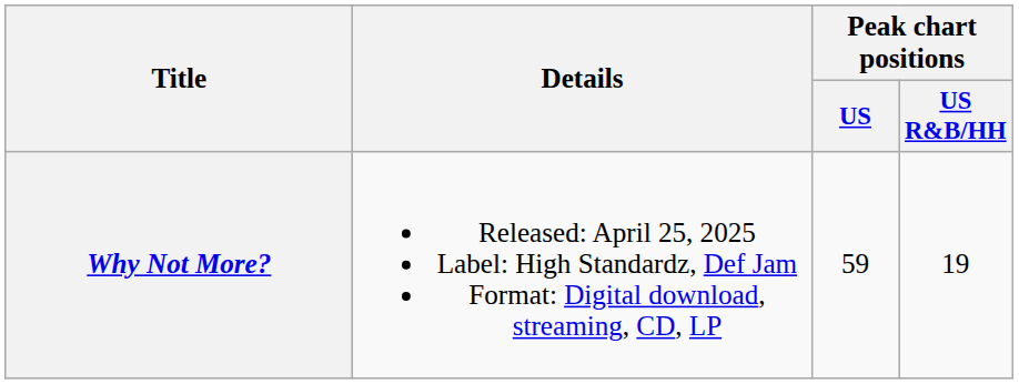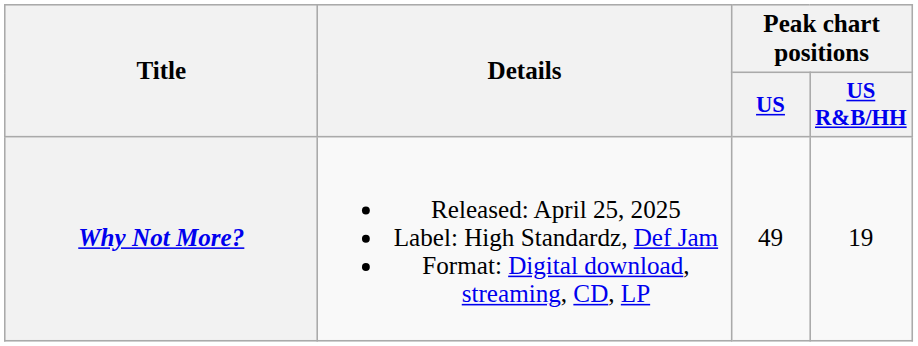 <table class="wikitable plainrowheaders" style="text-align:center;">
 <tr>
 <th scope="col" rowspan="2" style="width:12em;">Title</th>
 <th scope="col" rowspan="2" style="width:16em;">Details</th>
 <th scope="col" colspan="2">Peak chart positions</th>
 </tr>
 <tr>
 <th scope="col" style="width:3em;font-size:90%;"><a href='#'>US</a><br></th>
 <th scope="col" style="width:3em;font-size:90%;"><a href='#'>US<br>R&B/HH</a><br></th>
 </tr>
 <tr>
 <th scope="row"><em><a href='#'>Why Not More?</a></em></th>
 <td><br><ul><li>Released: April 25, 2025</li><li>Label: High Standardz, <a href='#'>Def Jam</a></li><li>Format: <a href='#'>Digital download</a>, <a href='#'>streaming</a>, <a href='#'>CD</a>, <a href='#'>LP</a></li></ul></td>
-<td>59</td>
+<td>49</td>
 <td>19</td>
 </tr>
 </table>
